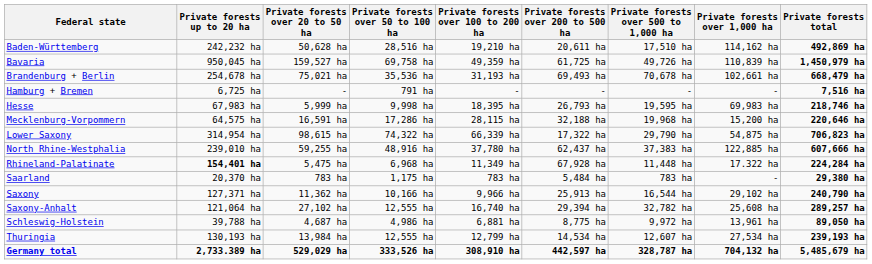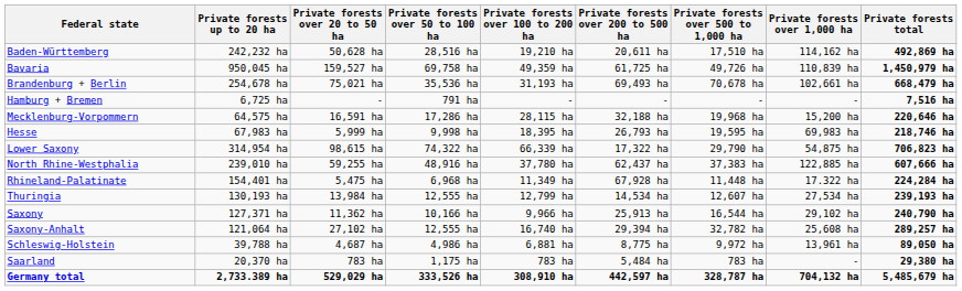 <table class="wikitable sortable">
 <tr class="hintergrundfarbe9">
 <th style="width:20%">Federal state</th>
 <th style="width:10%" data-sort-type="number">Private forests up to 20 ha</th>
 <th style="width:10%" data-sort-type="number">Private forests over 20 to 50 ha</th>
 <th style="width:10%" data-sort-type="number">Private forests over 50 to 100 ha</th>
 <th style="width:10%" data-sort-type="number">Private forests over 100 to 200 ha</th>
 <th style="width:10%" data-sort-type="number">Private forests over 200 to 500 ha</th>
 <th style="width:10%" data-sort-type="number">Private forests over 500 to 1,000 ha</th>
 <th style="width:10%" data-sort-type="number">Private forests over 1,000 ha</th>
 <th style="width:10%" data-sort-type="number">Private forests total</th>
 </tr>
 <tr>
 <td><a href='#'>Baden-Württemberg</a></td>
 <td style="text-align:right">242,232 ha</td>
 <td style="text-align:right">50,628 ha</td>
 <td style="text-align:right">28,516 ha</td>
 <td style="text-align:right">19,210 ha</td>
 <td style="text-align:right">20,611 ha</td>
 <td style="text-align:right">17,510 ha</td>
 <td style="text-align:right">114,162 ha</td>
 <td style="text-align:right"><strong>492,869 ha</strong></td>
 </tr>
 <tr>
 <td><a href='#'>Bavaria</a></td>
 <td style="text-align:right">950,045 ha</td>
 <td style="text-align:right">159,527 ha</td>
 <td style="text-align:right">69,758 ha</td>
 <td style="text-align:right">49,359 ha</td>
 <td style="text-align:right">61,725 ha</td>
 <td style="text-align:right">49,726 ha</td>
 <td style="text-align:right">110,839 ha</td>
 <td style="text-align:right"><strong>1,450,979 ha</strong></td>
 </tr>
 <tr>
 <td><a href='#'>Brandenburg</a> + <a href='#'>Berlin</a></td>
 <td style="text-align:right">254,678 ha</td>
 <td style="text-align:right">75,021 ha</td>
 <td style="text-align:right">35,536 ha</td>
 <td style="text-align:right">31,193 ha</td>
 <td style="text-align:right">69,493 ha</td>
 <td style="text-align:right">70,678 ha</td>
 <td style="text-align:right">102,661 ha</td>
 <td style="text-align:right"><strong>668,479 ha</strong></td>
 </tr>
 <tr>
 <td><a href='#'>Hamburg</a> + <a href='#'>Bremen</a></td>
 <td style="text-align:right">6,725 ha</td>
 <td style="text-align:right">-</td>
 <td style="text-align:right">791 ha</td>
 <td style="text-align:right">-</td>
 <td style="text-align:right">-</td>
 <td style="text-align:right">-</td>
 <td style="text-align:right">-</td>
 <td style="text-align:right"><strong>7,516 ha</strong></td>
 </tr>
 <tr>
+<td><a href='#'>Mecklenburg-Vorpommern</a></td>
+<td style="text-align:right">64,575 ha</td>
+<td style="text-align:right">16,591 ha</td>
+<td style="text-align:right">17,286 ha</td>
+<td style="text-align:right">28,115 ha</td>
+<td style="text-align:right">32,188 ha</td>
+<td style="text-align:right">19,968 ha</td>
+<td style="text-align:right">15,200 ha</td>
+<td style="text-align:right"><strong>220,646 ha</strong></td>
+</tr>
+<tr>
 <td><a href='#'>Hesse</a></td>
 <td style="text-align:right">67,983 ha</td>
 <td style="text-align:right">5,999 ha</td>
 <td style="text-align:right">9,998 ha</td>
 <td style="text-align:right">18,395 ha</td>
 <td style="text-align:right">26,793 ha</td>
 <td style="text-align:right">19,595 ha</td>
 <td style="text-align:right">69,983 ha</td>
 <td style="text-align:right"><strong>218,746 ha</strong></td>
-</tr>
-<tr>
-<td><a href='#'>Mecklenburg-Vorpommern</a></td>
-<td style="text-align:right">64,575 ha</td>
-<td style="text-align:right">16,591 ha</td>
-<td style="text-align:right">17,286 ha</td>
-<td style="text-align:right">28,115 ha</td>
-<td style="text-align:right">32,188 ha</td>
-<td style="text-align:right">19,968 ha</td>
-<td style="text-align:right">15,200 ha</td>
-<td style="text-align:right"><strong>220,646 ha</strong></td>
 </tr>
 <tr>
 <td><a href='#'>Lower Saxony</a></td>
 <td style="text-align:right">314,954 ha</td>
 <td style="text-align:right">98,615 ha</td>
 <td style="text-align:right">74,322 ha</td>
 <td style="text-align:right">66,339 ha</td>
 <td style="text-align:right">17,322 ha</td>
 <td style="text-align:right">29,790 ha</td>
 <td style="text-align:right">54,875 ha</td>
 <td style="text-align:right"><strong>706,823 ha</strong></td>
 </tr>
 <tr>
 <td><a href='#'>North Rhine-Westphalia</a></td>
 <td style="text-align:right">239,010 ha</td>
 <td style="text-align:right">59,255 ha</td>
 <td style="text-align:right">48,916 ha</td>
 <td style="text-align:right">37,780 ha</td>
 <td style="text-align:right">62,437 ha</td>
 <td style="text-align:right">37,383 ha</td>
 <td style="text-align:right">122,885 ha</td>
 <td style="text-align:right"><strong>607,666 ha</strong></td>
 </tr>
 <tr>
 <td><a href='#'>Rhineland-Palatinate</a></td>
-<td style="text-align:right"><strong>154,401 ha</strong></td>
+<td style="text-align:right">154,401 ha</td>
 <td style="text-align:right">5,475 ha</td>
 <td style="text-align:right">6,968 ha</td>
 <td style="text-align:right">11,349 ha</td>
 <td style="text-align:right">67,928 ha</td>
 <td style="text-align:right">11,448 ha</td>
 <td style="text-align:right">17.322 ha</td>
 <td style="text-align:right"><strong>224,284 ha</strong></td>
 </tr>
 <tr>
-<td><a href='#'>Saarland</a></td>
-<td style="text-align:right">20,370 ha</td>
-<td style="text-align:right">783 ha</td>
-<td style="text-align:right">1,175 ha</td>
-<td style="text-align:right">783 ha</td>
-<td style="text-align:right">5,484 ha</td>
-<td style="text-align:right">783 ha</td>
-<td style="text-align:right">-</td>
-<td style="text-align:right"><strong>29,380 ha</strong></td>
+<td><a href='#'>Thuringia</a></td>
+<td style="text-align:right">130,193 ha</td>
+<td style="text-align:right">13,984 ha</td>
+<td style="text-align:right">12,555 ha</td>
+<td style="text-align:right">12,799 ha</td>
+<td style="text-align:right">14,534 ha</td>
+<td style="text-align:right">12,607 ha</td>
+<td style="text-align:right">27,534 ha</td>
+<td style="text-align:right"><strong>239,193 ha</strong></td>
 </tr>
 <tr>
 <td><a href='#'>Saxony</a></td>
 <td style="text-align:right">127,371 ha</td>
 <td style="text-align:right">11,362 ha</td>
 <td style="text-align:right">10,166 ha</td>
 <td style="text-align:right">9,966 ha</td>
 <td style="text-align:right">25,913 ha</td>
 <td style="text-align:right">16,544 ha</td>
 <td style="text-align:right">29,102 ha</td>
 <td style="text-align:right"><strong>240,790 ha</strong></td>
 </tr>
 <tr>
 <td><a href='#'>Saxony-Anhalt</a></td>
 <td style="text-align:right">121,064 ha</td>
 <td style="text-align:right">27,102 ha</td>
 <td style="text-align:right">12,555 ha</td>
 <td style="text-align:right">16,740 ha</td>
 <td style="text-align:right">29,394 ha</td>
 <td style="text-align:right">32,782 ha</td>
 <td style="text-align:right">25,608 ha</td>
 <td style="text-align:right"><strong>289,257 ha</strong></td>
 </tr>
 <tr>
 <td><a href='#'>Schleswig-Holstein</a></td>
 <td style="text-align:right">39,788 ha</td>
 <td style="text-align:right">4,687 ha</td>
 <td style="text-align:right">4,986 ha</td>
 <td style="text-align:right">6,881 ha</td>
 <td style="text-align:right">8,775 ha</td>
 <td style="text-align:right">9,972 ha</td>
 <td style="text-align:right">13,961 ha</td>
 <td style="text-align:right"><strong>89,050 ha</strong></td>
 </tr>
 <tr>
-<td><a href='#'>Thuringia</a></td>
-<td style="text-align:right">130,193 ha</td>
-<td style="text-align:right">13,984 ha</td>
-<td style="text-align:right">12,555 ha</td>
-<td style="text-align:right">12,799 ha</td>
-<td style="text-align:right">14,534 ha</td>
-<td style="text-align:right">12,607 ha</td>
-<td style="text-align:right">27,534 ha</td>
-<td style="text-align:right"><strong>239,193 ha</strong></td>
+<td><a href='#'>Saarland</a></td>
+<td style="text-align:right">20,370 ha</td>
+<td style="text-align:right">783 ha</td>
+<td style="text-align:right">1,175 ha</td>
+<td style="text-align:right">783 ha</td>
+<td style="text-align:right">5,484 ha</td>
+<td style="text-align:right">783 ha</td>
+<td style="text-align:right">-</td>
+<td style="text-align:right"><strong>29,380 ha</strong></td>
 </tr>
 <tr>
 <td><strong><a href='#'>Germany total</a></strong></td>
 <td style="text-align:right"><strong>2,733.389 ha</strong></td>
 <td style="text-align:right"><strong>529,029 ha</strong></td>
 <td style="text-align:right"><strong>333,526 ha</strong></td>
 <td style="text-align:right"><strong>308,910 ha</strong></td>
 <td style="text-align:right"><strong>442,597 ha</strong></td>
 <td style="text-align:right"><strong>328,787 ha</strong></td>
 <td style="text-align:right"><strong>704,132 ha</strong></td>
 <td style="text-align:right"><strong>5,485,679 ha</strong></td>
 </tr>
 </table>
